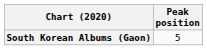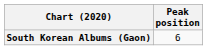 <table class="wikitable plainrowheaders" style="text-align:center;">
 <tr>
 <th scope="col">Chart (2020)</th>
 <th scope="col">Peak<br>position</th>
 </tr>
 <tr>
 <th scope="row">South Korean Albums (Gaon)</th>
-<td>5</td>
+<td>6</td>
 </tr>
 </table>
